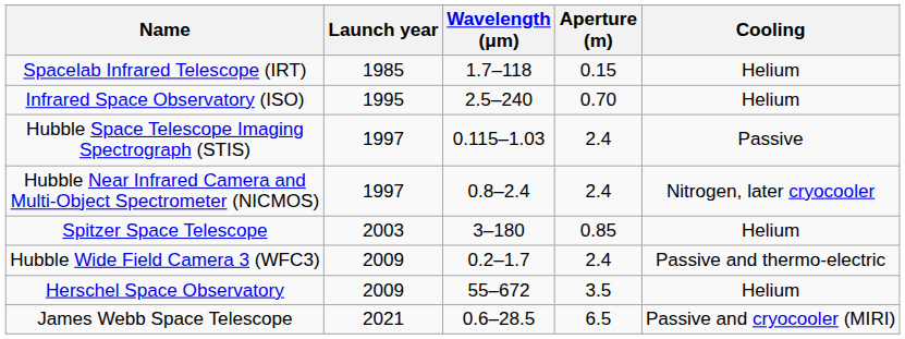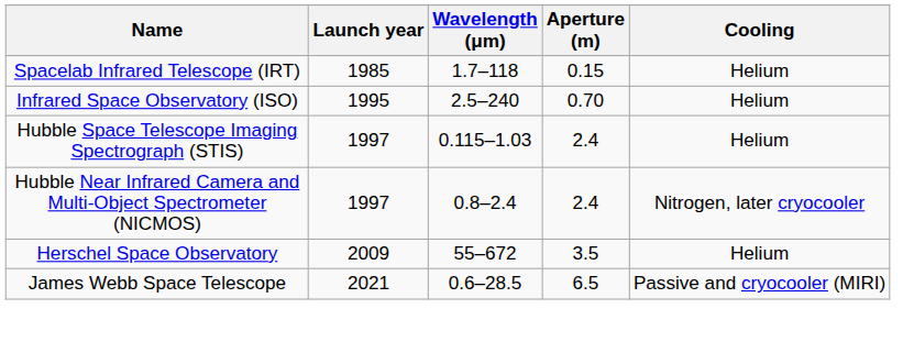 <table class=wikitable style="margin:10px; text-align:center;">
 <tr>
 </tr>
 <tr>
 <th>Name</th>
 <th>Launch year</th>
 <th><a href='#'>Wavelength</a> <br>(μm)</th>
 <th>Aperture <br>(m)</th>
 <th>Cooling</th>
 </tr>
 <tr>
 <td><a href='#'>Spacelab Infrared Telescope</a> (IRT)</td>
 <td>1985</td>
 <td>1.7–118</td>
 <td>0.15</td>
 <td>Helium</td>
 </tr>
 <tr>
 <td><a href='#'>Infrared Space Observatory</a> (ISO)</td>
 <td>1995</td>
 <td>2.5–240</td>
 <td>0.70</td>
 <td>Helium</td>
 </tr>
 <tr>
 <td style="max-width:250px;">Hubble <a href='#'>Space Telescope Imaging Spectrograph</a> (STIS)</td>
 <td>1997</td>
 <td>0.115–1.03</td>
 <td>2.4</td>
-<td>Passive</td>
+<td>Helium</td>
 </tr>
 <tr>
 <td style="max-width:250px;">Hubble <a href='#'>Near Infrared Camera and Multi-Object Spectrometer</a> (NICMOS)</td>
 <td>1997</td>
 <td>0.8–2.4</td>
 <td>2.4</td>
 <td>Nitrogen, later <a href='#'>cryocooler</a></td>
-</tr>
-<tr>
-<td><a href='#'>Spitzer Space Telescope</a></td>
-<td>2003</td>
-<td>3–180</td>
-<td>0.85</td>
-<td>Helium</td>
-</tr>
-<tr>
-<td>Hubble <a href='#'>Wide Field Camera 3</a> (WFC3)</td>
-<td>2009</td>
-<td>0.2–1.7</td>
-<td>2.4</td>
-<td>Passive and thermo-electric</td>
 </tr>
 <tr>
 <td><a href='#'>Herschel Space Observatory</a></td>
 <td>2009</td>
 <td>55–672</td>
 <td>3.5</td>
 <td>Helium</td>
 </tr>
 <tr>
 <td>James Webb Space Telescope</td>
 <td>2021</td>
 <td>0.6–28.5</td>
 <td>6.5</td>
 <td>Passive and <a href='#'>cryocooler</a> (MIRI)</td>
 </tr>
 </table>
